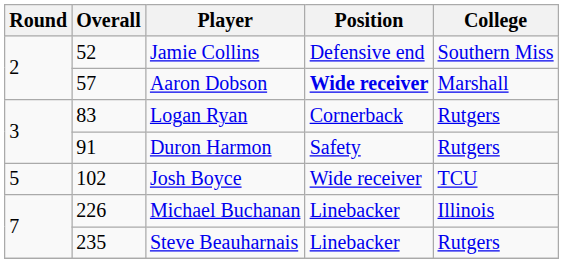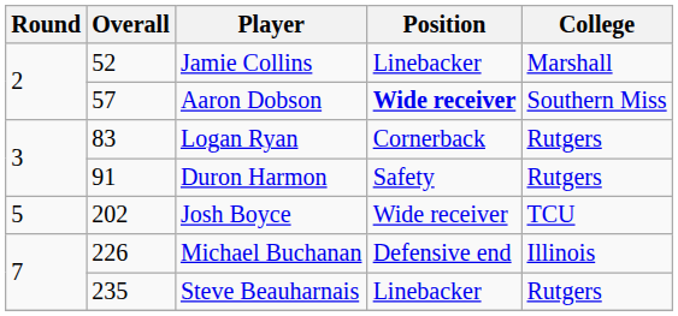 <table class="wikitable" align="center">
 <tr>
 <th>Round</th>
 <th>Overall</th>
 <th>Player</th>
 <th>Position</th>
 <th>College</th>
 </tr>
 <tr>
 <td rowspan=2>2</td>
 <td>52</td>
 <td><a href='#'>Jamie Collins</a></td>
-<td><a href='#'>Defensive end</a></td>
-<td><a href='#'>Southern Miss</a></td>
+<td><a href='#'>Linebacker</a></td>
+<td><a href='#'>Marshall</a></td>
 </tr>
 <tr>
 <td>57</td>
 <td><a href='#'>Aaron Dobson</a></td>
 <td><strong><a href='#'>Wide receiver</a></strong></td>
-<td><a href='#'>Marshall</a></td>
+<td><a href='#'>Southern Miss</a></td>
 </tr>
 <tr>
 <td rowspan=2>3</td>
 <td>83</td>
 <td><a href='#'>Logan Ryan</a></td>
 <td><a href='#'>Cornerback</a></td>
 <td><a href='#'>Rutgers</a></td>
 </tr>
 <tr>
 <td>91</td>
 <td><a href='#'>Duron Harmon</a></td>
 <td><a href='#'>Safety</a></td>
 <td><a href='#'>Rutgers</a></td>
 </tr>
 <tr>
 <td>5</td>
-<td>102</td>
+<td>202</td>
 <td><a href='#'>Josh Boyce</a></td>
 <td><a href='#'>Wide receiver</a></td>
 <td><a href='#'>TCU</a></td>
 </tr>
 <tr>
 <td rowspan=2>7</td>
 <td>226</td>
 <td><a href='#'>Michael Buchanan</a></td>
-<td><a href='#'>Linebacker</a></td>
+<td><a href='#'>Defensive end</a></td>
 <td><a href='#'>Illinois</a></td>
 </tr>
 <tr>
 <td>235</td>
 <td><a href='#'>Steve Beauharnais</a></td>
 <td><a href='#'>Linebacker</a></td>
 <td><a href='#'>Rutgers</a></td>
 </tr>
 <tr>
 </tr>
 </table>
